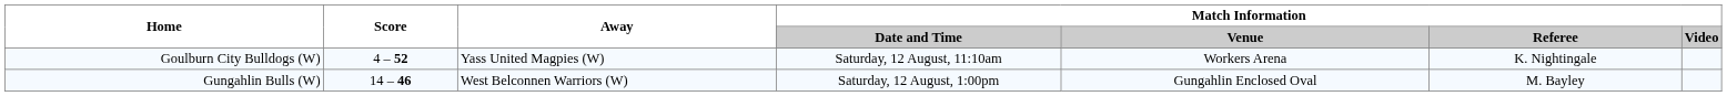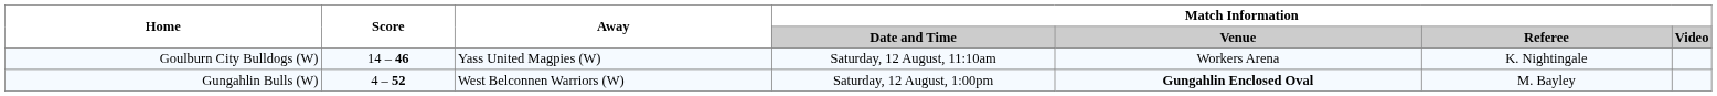 <table border="1" cellpadding="3" cellspacing="0" width="100%" style="border-collapse:collapse;  text-align:center;">
 <tr>
 <th rowspan="2" width="19%">Home</th>
 <th rowspan="2" width="8%">Score</th>
 <th rowspan="2" width="19%">Away</th>
 <th colspan="4">Match Information</th>
 </tr>
 <tr style="background:#CCCCCC">
 <th width="17%">Date and Time</th>
 <th width="22%">Venue</th>
 <th width="50%">Referee</th>
 <th>Video</th>
 </tr>
 <tr style="text-align:center; background:#f5faff;">
 <td align="right">Goulburn City Bulldogs (W) </td>
-<td>4 – <strong>52</strong></td>
+<td>14 – <strong>46</strong></td>
 <td align="left"> Yass United Magpies (W)</td>
 <td>Saturday, 12 August, 11:10am</td>
 <td>Workers Arena</td>
 <td>K. Nightingale</td>
 <td></td>
 </tr>
 <tr style="text-align:center; background:#f5faff;">
 <td align="right">Gungahlin Bulls (W) </td>
-<td>14 – <strong>46</strong></td>
+<td>4 – <strong>52</strong></td>
 <td align="left"> West Belconnen Warriors (W)</td>
 <td>Saturday, 12 August, 1:00pm</td>
-<td>Gungahlin Enclosed Oval</td>
+<td><strong>Gungahlin Enclosed Oval</strong></td>
 <td>M. Bayley</td>
 <td></td>
 </tr>
 </table>
